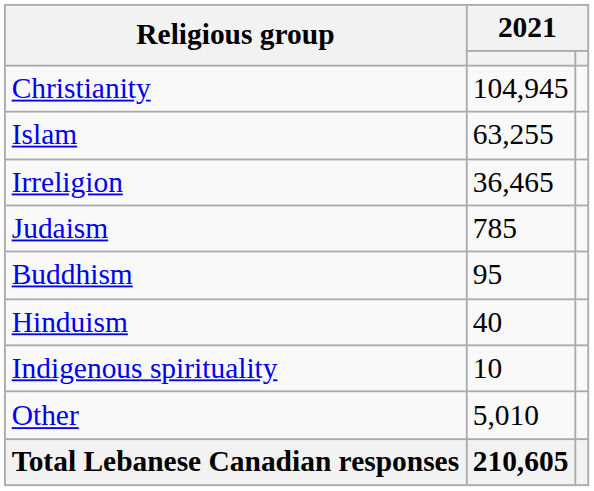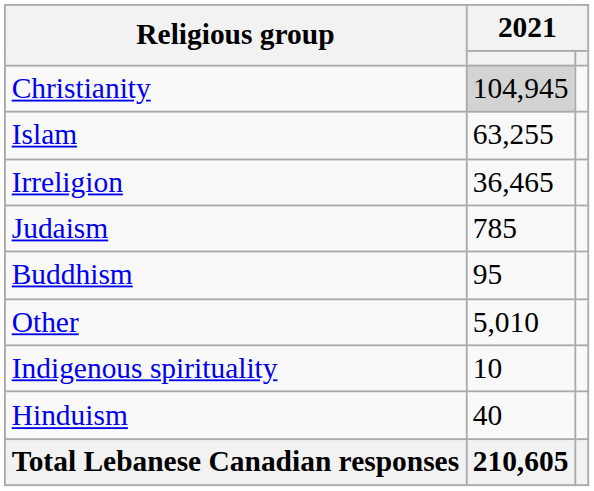 <table class="wikitable sortable">
 <tr>
 <th rowspan="2">Religious group</th>
 <th colspan="2">2021</th>
 </tr>
 <tr>
 <th><a href='#'></a></th>
 <th></th>
 </tr>
 <tr>
 <td><a href='#'>Christianity</a></td>
-<td>104,945</td>
+<td style="background: lightgrey;">104,945</td>
 <td></td>
 </tr>
 <tr>
 <td><a href='#'>Islam</a></td>
 <td>63,255</td>
 <td></td>
 </tr>
 <tr>
 <td><a href='#'>Irreligion</a></td>
 <td>36,465</td>
 <td></td>
 </tr>
 <tr>
 <td><a href='#'>Judaism</a></td>
 <td>785</td>
 <td></td>
 </tr>
 <tr>
 <td><a href='#'>Buddhism</a></td>
 <td>95</td>
 <td></td>
 </tr>
 <tr>
-<td><a href='#'>Hinduism</a></td>
-<td>40</td>
+<td><a href='#'>Other</a></td>
+<td>5,010</td>
 <td></td>
 </tr>
 <tr>
 <td><a href='#'>Indigenous spirituality</a></td>
 <td>10</td>
 <td></td>
 </tr>
 <tr>
-<td><a href='#'>Other</a></td>
-<td>5,010</td>
+<td><a href='#'>Hinduism</a></td>
+<td>40</td>
 <td></td>
 </tr>
 <tr>
 <th>Total Lebanese Canadian responses</th>
 <th>210,605</th>
 <th></th>
 </tr>
 </table>
